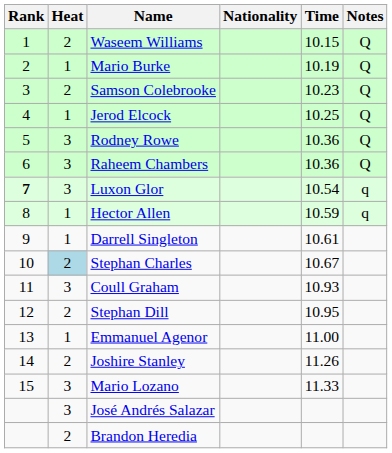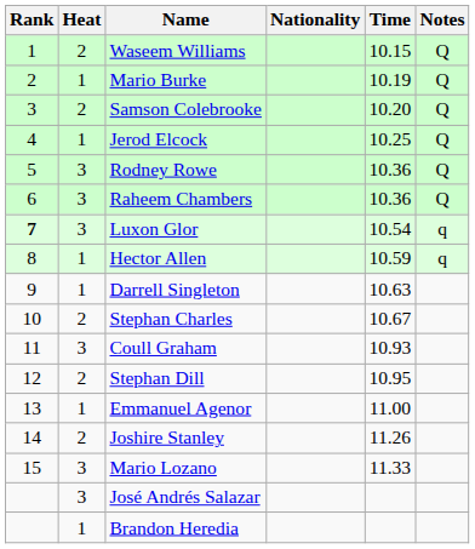 <table class="wikitable sortable" style="text-align:center">
 <tr>
 <th>Rank</th>
 <th>Heat</th>
 <th>Name</th>
 <th>Nationality</th>
 <th>Time</th>
 <th>Notes</th>
 </tr>
 <tr bgcolor=ccffcc>
 <td>1</td>
 <td>2</td>
 <td align=left><a href='#'>Waseem Williams</a></td>
 <td align=left></td>
 <td>10.15</td>
 <td>Q</td>
 </tr>
 <tr bgcolor=ccffcc>
 <td>2</td>
 <td>1</td>
 <td align=left><a href='#'>Mario Burke</a></td>
 <td align=left></td>
 <td>10.19</td>
 <td>Q</td>
 </tr>
 <tr bgcolor=ccffcc>
 <td>3</td>
 <td>2</td>
 <td align=left><a href='#'>Samson Colebrooke</a></td>
 <td align=left></td>
-<td>10.23</td>
+<td>10.20</td>
 <td>Q</td>
 </tr>
 <tr bgcolor=ccffcc>
 <td>4</td>
 <td>1</td>
 <td align=left><a href='#'>Jerod Elcock</a></td>
 <td align=left></td>
 <td>10.25</td>
 <td>Q</td>
 </tr>
 <tr bgcolor=ccffcc>
 <td>5</td>
 <td>3</td>
 <td align=left><a href='#'>Rodney Rowe</a></td>
 <td align=left></td>
 <td>10.36</td>
 <td>Q</td>
 </tr>
 <tr bgcolor=ccffcc>
 <td>6</td>
 <td>3</td>
 <td align=left><a href='#'>Raheem Chambers</a></td>
 <td align=left></td>
 <td>10.36</td>
 <td>Q</td>
 </tr>
 <tr bgcolor=ddffdd>
 <td><strong>7</strong></td>
 <td>3</td>
 <td align=left><a href='#'>Luxon Glor</a></td>
 <td align=left></td>
 <td>10.54</td>
 <td>q</td>
 </tr>
 <tr bgcolor=ddffdd>
 <td>8</td>
 <td>1</td>
 <td align=left><a href='#'>Hector Allen</a></td>
 <td align=left></td>
 <td>10.59</td>
 <td>q</td>
 </tr>
 <tr>
 <td>9</td>
 <td>1</td>
 <td align=left><a href='#'>Darrell Singleton</a></td>
 <td align=left></td>
-<td>10.61</td>
+<td>10.63</td>
 <td></td>
 </tr>
 <tr>
 <td>10</td>
-<td style="background: lightblue;">2</td>
+<td>2</td>
 <td align=left><a href='#'>Stephan Charles</a></td>
 <td align=left></td>
 <td>10.67</td>
 <td></td>
 </tr>
 <tr>
 <td>11</td>
 <td>3</td>
 <td align=left><a href='#'>Coull Graham</a></td>
 <td align=left></td>
 <td>10.93</td>
 <td></td>
 </tr>
 <tr>
 <td>12</td>
 <td>2</td>
 <td align=left><a href='#'>Stephan Dill</a></td>
 <td align=left></td>
 <td>10.95</td>
 <td></td>
 </tr>
 <tr>
 <td>13</td>
 <td>1</td>
 <td align=left><a href='#'>Emmanuel Agenor</a></td>
 <td align=left></td>
 <td>11.00</td>
 <td></td>
 </tr>
 <tr>
 <td>14</td>
 <td>2</td>
 <td align=left><a href='#'>Joshire Stanley</a></td>
 <td align=left></td>
 <td>11.26</td>
 <td></td>
 </tr>
 <tr>
 <td>15</td>
 <td>3</td>
 <td align=left><a href='#'>Mario Lozano</a></td>
 <td align=left></td>
 <td>11.33</td>
 <td></td>
 </tr>
 <tr>
 <td></td>
 <td>3</td>
 <td align=left><a href='#'>José Andrés Salazar</a></td>
 <td align=left></td>
 <td></td>
 <td></td>
 </tr>
 <tr>
 <td></td>
-<td>2</td>
+<td>1</td>
 <td align=left><a href='#'>Brandon Heredia</a></td>
 <td align=left></td>
 <td></td>
 <td></td>
 </tr>
 </table>
